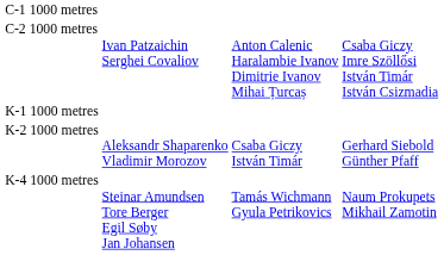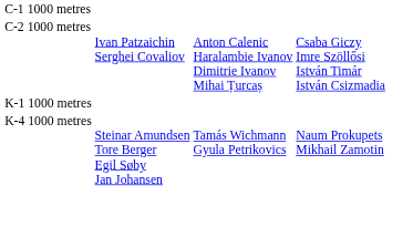 <table>
 <tr valign="top">
 <td>C-1 1000 metres<br></td>
 <td></td>
 <td></td>
 <td></td>
 </tr>
 <tr valign="top">
 <td>C-2 1000 metres<br></td>
 <td> <br><a href='#'>Ivan Patzaichin</a> <br><a href='#'>Serghei Covaliov</a></td>
 <td><br><a href='#'>Anton Calenic</a><br><a href='#'>Haralambie Ivanov</a><br><a href='#'>Dimitrie Ivanov</a><br><a href='#'>Mihai Țurcaș</a></td>
 <td><br><a href='#'>Csaba Giczy</a><br><a href='#'>Imre Szöllősi</a><br><a href='#'>István Timár</a><br><a href='#'>István Csizmadia</a></td>
 </tr>
 <tr valign="top">
 <td>K-1 1000 metres<br></td>
 <td></td>
 <td></td>
 <td></td>
 </tr>
 <tr valign="top">
-<td>K-2 1000 metres<br></td>
-<td> <br><a href='#'>Aleksandr Shaparenko</a> <br><a href='#'>Vladimir Morozov</a></td>
-<td> <br><a href='#'>Csaba Giczy</a> <br><a href='#'>István Timár</a></td>
-<td> <br><a href='#'>Gerhard Siebold</a> <br><a href='#'>Günther Pfaff</a></td>
-</tr>
-<tr valign="top">
 <td>K-4 1000 metres<br></td>
 <td><br><a href='#'>Steinar Amundsen</a><br><a href='#'>Tore Berger</a><br><a href='#'>Egil Søby</a><br><a href='#'>Jan Johansen</a></td>
 <td> <br><a href='#'>Tamás Wichmann</a> <br><a href='#'>Gyula Petrikovics</a></td>
 <td> <br><a href='#'>Naum Prokupets</a> <br><a href='#'>Mikhail Zamotin</a></td>
 </tr>
 </table>
